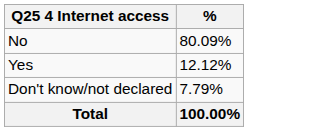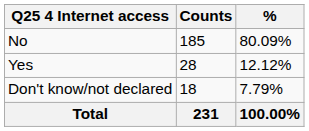 <table class="wikitable sortable">
 <tr>
 <th>Q25 4 Internet access</th>
+<th>Counts</th>
 <th>%</th>
 </tr>
 <tr>
 <td>No</td>
+<td>185</td>
 <td>80.09%</td>
 </tr>
 <tr>
 <td>Yes</td>
+<td>28</td>
 <td>12.12%</td>
 </tr>
 <tr>
 <td>Don't know/not declared</td>
+<td>18</td>
 <td>7.79%</td>
 </tr>
 <tr>
 <th>Total</th>
+<th>231</th>
 <th>100.00%</th>
 </tr>
 </table>
